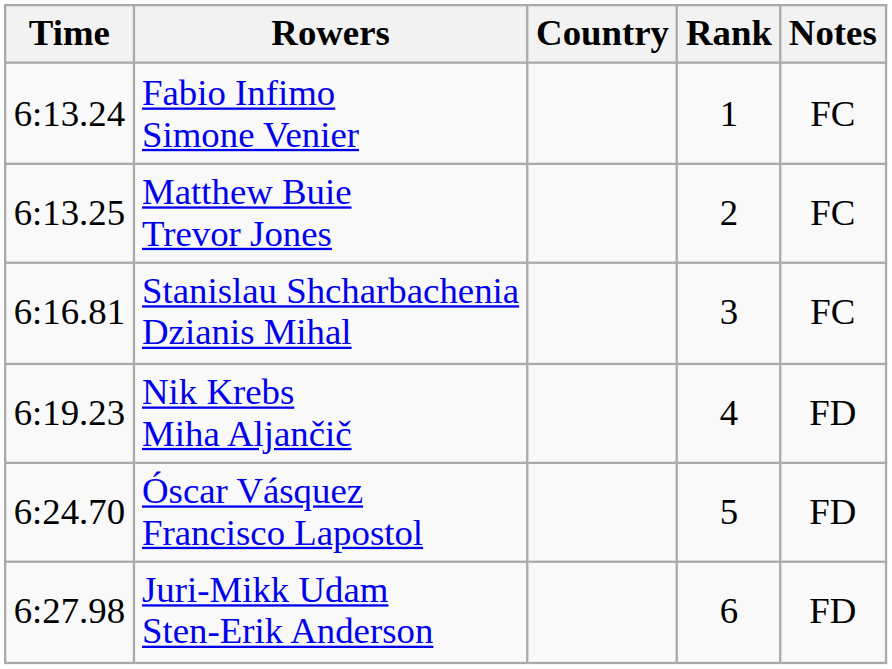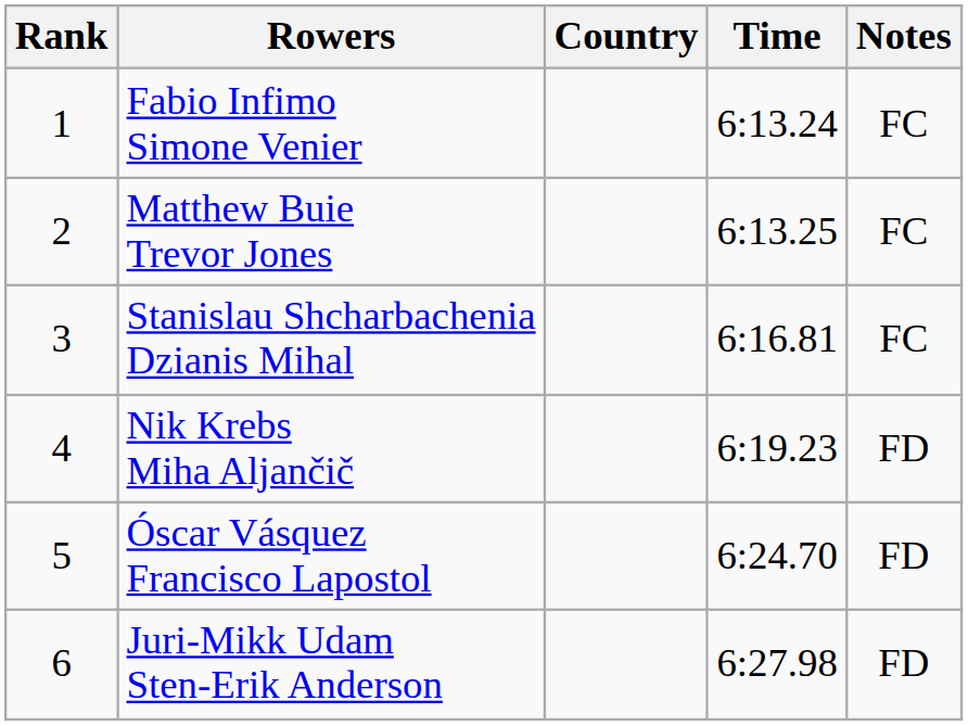 <table class="wikitable" style="text-align:center">
 <tr>
-<th>Time</th>
+<th>Rank</th>
 <th>Rowers</th>
 <th>Country</th>
-<th>Rank</th>
+<th>Time</th>
 <th>Notes</th>
 </tr>
 <tr>
-<td>6:13.24</td>
+<td>1</td>
 <td align="left"><a href='#'>Fabio Infimo</a><br><a href='#'>Simone Venier</a></td>
 <td align="left"></td>
-<td>1</td>
+<td>6:13.24</td>
 <td>FC</td>
 </tr>
 <tr>
-<td>6:13.25</td>
+<td>2</td>
 <td align="left"><a href='#'>Matthew Buie</a><br><a href='#'>Trevor Jones</a></td>
 <td align="left"></td>
-<td>2</td>
+<td>6:13.25</td>
 <td>FC</td>
 </tr>
 <tr>
-<td>6:16.81</td>
+<td>3</td>
 <td align="left"><a href='#'>Stanislau Shcharbachenia</a><br><a href='#'>Dzianis Mihal</a></td>
 <td align="left"></td>
-<td>3</td>
+<td>6:16.81</td>
 <td>FC</td>
 </tr>
 <tr>
-<td>6:19.23</td>
+<td>4</td>
 <td align="left"><a href='#'>Nik Krebs</a><br><a href='#'>Miha Aljančič</a></td>
 <td align="left"></td>
-<td>4</td>
+<td>6:19.23</td>
 <td>FD</td>
 </tr>
 <tr>
-<td>6:24.70</td>
+<td>5</td>
 <td align="left"><a href='#'>Óscar Vásquez</a><br><a href='#'>Francisco Lapostol</a></td>
 <td align="left"></td>
-<td>5</td>
+<td>6:24.70</td>
 <td>FD</td>
 </tr>
 <tr>
-<td>6:27.98</td>
+<td>6</td>
 <td align="left"><a href='#'>Juri-Mikk Udam</a><br><a href='#'>Sten-Erik Anderson</a></td>
 <td align="left"></td>
-<td>6</td>
+<td>6:27.98</td>
 <td>FD</td>
 </tr>
 </table>
